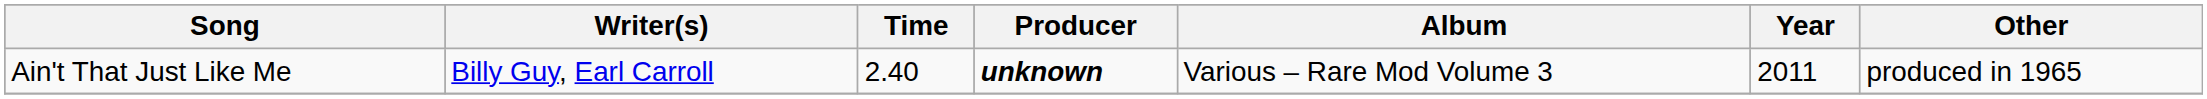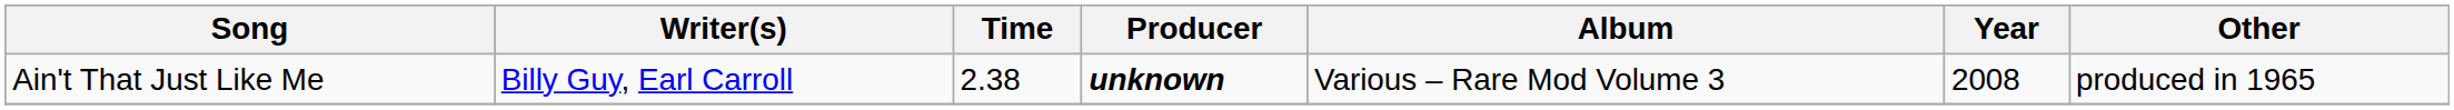 <table class="wikitable sortable" style="margin:0.5em auto; clear: both; text-align: left; width:100%">
 <tr>
 <th>Song</th>
 <th>Writer(s)</th>
 <th>Time</th>
 <th>Producer</th>
 <th>Album</th>
 <th>Year</th>
 <th>Other</th>
 </tr>
 <tr>
 <td>Ain't That Just Like Me</td>
 <td><a href='#'>Billy Guy</a>, <a href='#'>Earl Carroll</a></td>
-<td>2.40</td>
+<td>2.38</td>
 <td><strong><em>unknown</em></strong></td>
 <td>Various – Rare Mod Volume 3</td>
-<td>2011</td>
+<td>2008</td>
 <td>produced in 1965</td>
 </tr>
 <tr>
 </tr>
 </table>
